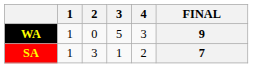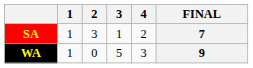 <table class=wikitable style="width:20%;15%;15%;15%;15%;20%">
 <tr>
 <th></th>
 <th>1</th>
 <th>2</th>
 <th>3</th>
 <th>4</th>
 <th>FINAL</th>
 </tr>
 <tr>
+<th style="background:red; color:yellow">SA</th>
+<td align=center>1</td>
+<td align=center>3</td>
+<td align=center>1</td>
+<td align=center>2</td>
+<th>7</th>
+</tr>
+<tr>
 <th style="background:black; color:yellow">WA</th>
 <td align=center>1</td>
 <td align=center>0</td>
 <td align=center>5</td>
 <td align=center>3</td>
 <th>9</th>
 </tr>
-<tr>
-<th style="background:red; color:yellow">SA</th>
-<td align=center>1</td>
-<td align=center>3</td>
-<td align=center>1</td>
-<td align=center>2</td>
-<th>7</th>
-</tr>
 </table>
